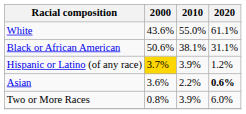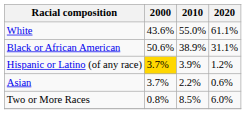 <table class="wikitable sortable collapsible" style="font-size: 90%;">
 <tr>
 <th>Racial composition</th>
 <th>2000</th>
 <th>2010</th>
 <th>2020</th>
 </tr>
 <tr>
 <td><a href='#'>White</a></td>
 <td>43.6%</td>
 <td>55.0%</td>
 <td>61.1%</td>
 </tr>
 <tr>
 <td><a href='#'>Black or African American</a></td>
 <td>50.6%</td>
-<td>38.1%</td>
+<td>38.9%</td>
 <td>31.1%</td>
 </tr>
 <tr>
 <td><a href='#'>Hispanic or Latino</a> (of any race)</td>
 <td style="background: gold;">3.7%</td>
 <td>3.9%</td>
 <td>1.2%</td>
 </tr>
 <tr>
 <td><a href='#'>Asian</a></td>
-<td>3.6%</td>
+<td>3.7%</td>
 <td>2.2%</td>
-<td><strong>0.6%</strong></td>
+<td>0.6%</td>
 </tr>
 <tr>
 <td>Two or More Races</td>
 <td>0.8%</td>
-<td>3.9%</td>
+<td>8.5%</td>
 <td>6.0%</td>
 </tr>
 <tr>
 </tr>
 </table>
